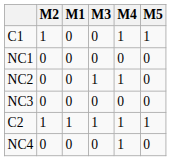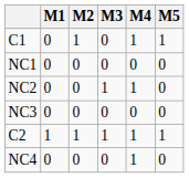 <table class="wikitable">
 <tr>
 <th></th>
+<th>M1</th>
 <th>M2</th>
-<th>M1</th>
 <th>M3</th>
 <th>M4</th>
 <th>M5</th>
 </tr>
 <tr>
 <td>C1</td>
+<td>0</td>
 <td>1</td>
-<td>0</td>
 <td>0</td>
 <td>1</td>
 <td>1</td>
 </tr>
 <tr>
 <td>NC1</td>
 <td>0</td>
 <td>0</td>
 <td>0</td>
 <td>0</td>
 <td>0</td>
 </tr>
 <tr>
 <td>NC2</td>
 <td>0</td>
 <td>0</td>
 <td>1</td>
 <td>1</td>
 <td>0</td>
 </tr>
 <tr>
 <td>NC3</td>
 <td>0</td>
 <td>0</td>
 <td>0</td>
 <td>0</td>
 <td>0</td>
 </tr>
 <tr>
 <td>C2</td>
 <td>1</td>
 <td>1</td>
 <td>1</td>
 <td>1</td>
 <td>1</td>
 </tr>
 <tr>
 <td>NC4</td>
 <td>0</td>
 <td>0</td>
 <td>0</td>
 <td>1</td>
 <td>0</td>
 </tr>
 </table>
